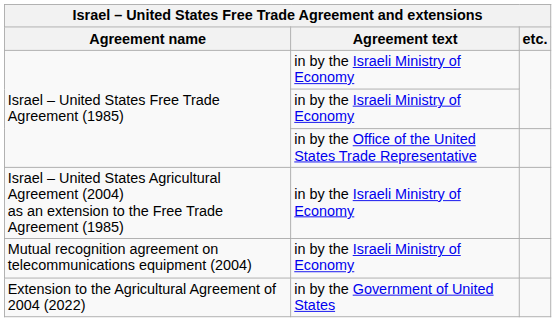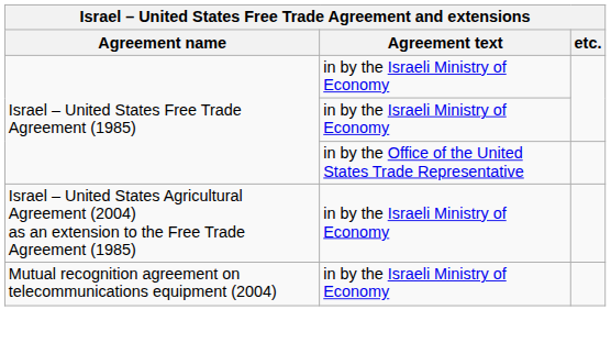 <table class="wikitable mw-collapsible mw-collapsed">
 <tr>
 <th colspan="3">Israel – United States Free Trade Agreement and extensions</th>
 </tr>
 <tr>
 <th>Agreement name</th>
 <th>Agreement text</th>
 <th>etc.</th>
 </tr>
 <tr>
 <td rowspan="3">Israel – United States Free Trade Agreement (1985)</td>
 <td>in  by the <a href='#'>Israeli Ministry of Economy</a></td>
 <td rowspan="2"></td>
 </tr>
 <tr>
 <td>in  by the <a href='#'>Israeli Ministry of Economy</a></td>
 </tr>
 <tr>
 <td>in  by the <a href='#'>Office of the United States Trade Representative</a></td>
 <td></td>
 </tr>
 <tr>
 <td>Israel – United States Agricultural Agreement (2004)<br>as an extension to the Free Trade Agreement (1985)</td>
 <td>in  by the <a href='#'>Israeli Ministry of Economy</a></td>
 <td></td>
 </tr>
 <tr>
 <td>Mutual recognition agreement on telecommunications equipment (2004)</td>
 <td>in  by the <a href='#'>Israeli Ministry of Economy</a></td>
 <td></td>
 </tr>
-<tr>
-<td>Extension to the Agricultural Agreement of 2004 (2022)</td>
-<td>in  by the <a href='#'>Government of United States</a></td>
-<td></td>
-</tr>
 </table>
